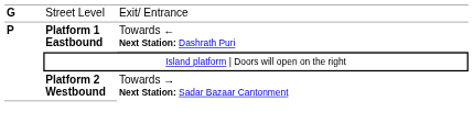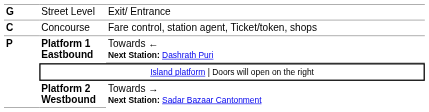 <table table border=0 cellspacing=0 cellpadding=3>
 <tr>
 <td style="border-top:solid 1px grey;border-bottom:solid 1px grey;" width=50 valign=top><strong>G</strong></td>
 <td style="border-top:solid 1px grey;border-bottom:solid 1px grey;" width=100 valign=top>Street Level</td>
 <td style="border-top:solid 1px grey;border-bottom:solid 1px grey;" width=500 valign=top>Exit/ Entrance</td>
+</tr>
+<tr>
+<td style="border-bottom:solid 1px grey;"><strong>C</strong></td>
+<td style="border-bottom:solid 1px grey;">Concourse</td>
+<td style="border-bottom:solid 1px grey;">Fare control, station agent, Ticket/token, shops</td>
 </tr>
 <tr>
 <td style="border-bottom:solid 1px grey;" width=50 rowspan=3 valign=top><strong>P</strong></td>
 <td style="border-bottom:solid 1px white;" width=100><span><strong>Platform 1</strong><br><strong>Eastbound</strong></span></td>
 <td style="border-bottom:solid 1px grey;" width="500">Towards ← <br><small><strong>Next Station:</strong> <a href='#'>Dashrath Puri</a></small></td>
 </tr>
 <tr>
 <td style="border-top:solid 2px black;border-right:solid 2px black;border-left:solid 2px black;border-bottom:solid 2px black;text-align:center;" colspan=2><small><a href='#'>Island platform</a> | Doors will open on the right </small></td>
 </tr>
 <tr>
 <td style="border-bottom:solid 1px grey;" width=100><span><strong>Platform 2</strong><br><strong>Westbound</strong></span></td>
 <td style="border-bottom:solid 1px white;" width=500>Towards → <br><small><strong>Next Station:</strong> <a href='#'>Sadar Bazaar Cantonment</a></small></td>
 </tr>
 </table>
